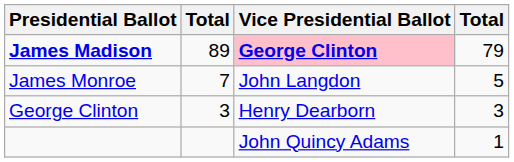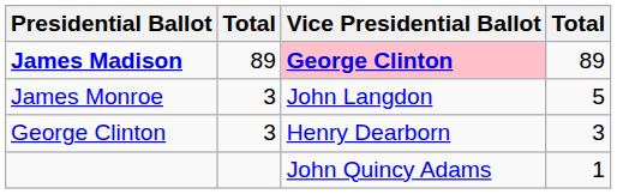 <table class="wikitable">
 <tr>
 <th>Presidential Ballot</th>
 <th>Total</th>
 <th>Vice Presidential Ballot</th>
 <th>Total</th>
 </tr>
 <tr>
 <td><strong><a href='#'>James Madison</a></strong></td>
 <td align="right">89</td>
 <td style="background: pink;"><strong><a href='#'>George Clinton</a></strong></td>
-<td align="right">79</td>
+<td align="right">89</td>
 </tr>
 <tr>
 <td><a href='#'>James Monroe</a></td>
-<td align="right">7</td>
+<td align="right">3</td>
 <td><a href='#'>John Langdon</a></td>
 <td align="right">5</td>
 </tr>
 <tr>
 <td><a href='#'>George Clinton</a></td>
 <td align="right">3</td>
 <td><a href='#'>Henry Dearborn</a></td>
 <td align="right">3</td>
 </tr>
 <tr>
 <td></td>
 <td></td>
 <td><a href='#'>John Quincy Adams</a></td>
 <td align="right">1</td>
 </tr>
 </table>
